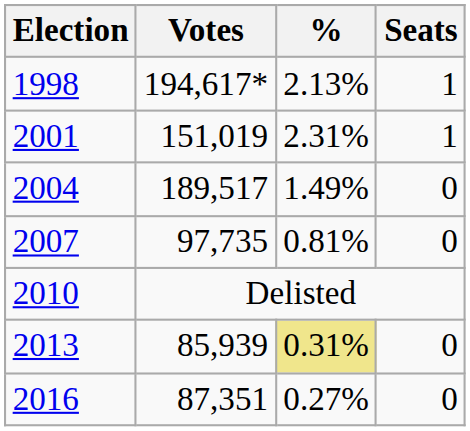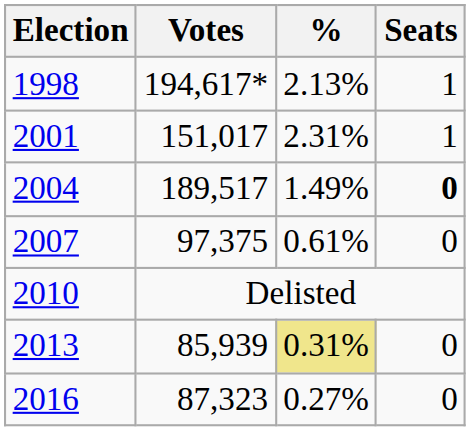 <table class=wikitable style="text-align:right">
 <tr>
 <th>Election</th>
 <th>Votes</th>
 <th>%</th>
 <th>Seats</th>
 </tr>
 <tr>
 <td align=left><a href='#'>1998</a></td>
 <td>194,617*</td>
 <td>2.13%</td>
 <td>1</td>
 </tr>
 <tr>
 <td align=left><a href='#'>2001</a></td>
-<td>151,019</td>
+<td>151,017</td>
 <td>2.31%</td>
 <td>1</td>
 </tr>
 <tr>
 <td align=left><a href='#'>2004</a></td>
 <td>189,517</td>
 <td>1.49%</td>
-<td>0</td>
+<td><strong>0</strong></td>
 </tr>
 <tr>
 <td align=left><a href='#'>2007</a></td>
-<td>97,735</td>
-<td>0.81%</td>
+<td>97,375</td>
+<td>0.61%</td>
 <td>0</td>
 </tr>
 <tr>
 <td align=left><a href='#'>2010</a></td>
 <td align=center colspan=3>Delisted</td>
 </tr>
 <tr>
 <td align=left><a href='#'>2013</a></td>
 <td>85,939</td>
 <td style="background: khaki;">0.31%</td>
 <td>0</td>
 </tr>
 <tr>
 <td align=left><a href='#'>2016</a></td>
-<td>87,351</td>
+<td>87,323</td>
 <td>0.27%</td>
 <td>0</td>
 </tr>
 </table>
